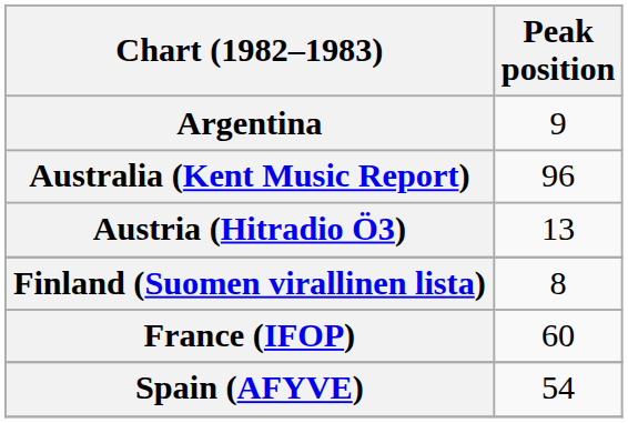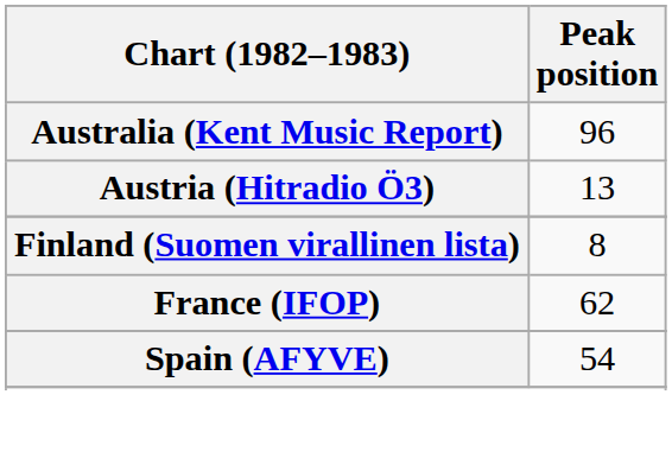 <table class="wikitable sortable plainrowheaders" style="text-align:center">
 <tr>
 <th scope="col">Chart (1982–1983)</th>
 <th scope="col">Peak<br>position</th>
-</tr>
-<tr>
-<th scope="row">Argentina</th>
-<td>9</td>
 </tr>
 <tr>
 <th scope="row">Australia (<a href='#'>Kent Music Report</a>)</th>
 <td>96</td>
 </tr>
 <tr>
 <th scope="row">Austria (<a href='#'>Hitradio Ö3</a>)</th>
 <td>13</td>
 </tr>
 <tr>
 </tr>
 <tr>
 <th scope="row">Finland (<a href='#'>Suomen virallinen lista</a>)</th>
 <td>8</td>
 </tr>
 <tr>
 <th scope="row">France (<a href='#'>IFOP</a>)</th>
-<td align="center">60</td>
+<td align="center">62</td>
 </tr>
 <tr>
 </tr>
 <tr>
 </tr>
 <tr>
 </tr>
 <tr>
 <th scope="row">Spain (<a href='#'>AFYVE</a>)</th>
 <td align="center">54</td>
 </tr>
 <tr>
 </tr>
 <tr>
 </tr>
 <tr>
 </tr>
 </table>
